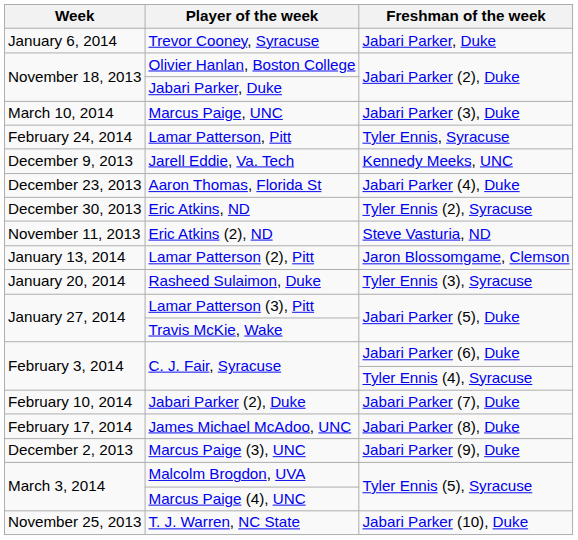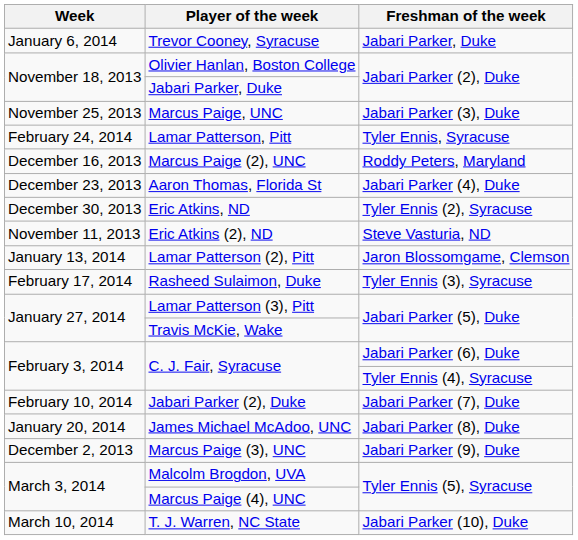 <table class="wikitable" border="1">
 <tr>
 <th>Week</th>
 <th>Player of the week</th>
 <th>Freshman of the week</th>
 </tr>
 <tr>
 <td>January 6, 2014</td>
 <td><a href='#'>Trevor Cooney</a>, <a href='#'>Syracuse</a></td>
 <td><a href='#'>Jabari Parker</a>, <a href='#'>Duke</a></td>
 </tr>
 <tr>
 <td rowspan=2 valign=middle>November 18, 2013</td>
 <td><a href='#'>Olivier Hanlan</a>, <a href='#'>Boston College</a></td>
 <td rowspan=2 valign=middle><a href='#'>Jabari Parker</a> (2), <a href='#'>Duke</a></td>
 </tr>
 <tr>
 <td><a href='#'>Jabari Parker</a>, <a href='#'>Duke</a></td>
 </tr>
 <tr>
-<td>March 10, 2014</td>
+<td>November 25, 2013</td>
 <td><a href='#'>Marcus Paige</a>, <a href='#'>UNC</a></td>
 <td><a href='#'>Jabari Parker</a> (3), <a href='#'>Duke</a></td>
 </tr>
 <tr>
 <td>February 24, 2014</td>
 <td><a href='#'>Lamar Patterson</a>, <a href='#'>Pitt</a></td>
 <td><a href='#'>Tyler Ennis</a>, <a href='#'>Syracuse</a></td>
 </tr>
 <tr>
-<td>December 9, 2013</td>
-<td><a href='#'>Jarell Eddie</a>, <a href='#'>Va. Tech</a></td>
-<td><a href='#'>Kennedy Meeks</a>, <a href='#'>UNC</a></td>
+<td>December 16, 2013</td>
+<td><a href='#'>Marcus Paige</a> (2), <a href='#'>UNC</a></td>
+<td><a href='#'>Roddy Peters</a>, <a href='#'>Maryland</a></td>
 </tr>
 <tr>
 <td>December 23, 2013</td>
 <td><a href='#'>Aaron Thomas</a>, <a href='#'>Florida St</a></td>
 <td><a href='#'>Jabari Parker</a> (4), <a href='#'>Duke</a></td>
 </tr>
 <tr>
 <td>December 30, 2013</td>
 <td><a href='#'>Eric Atkins</a>, <a href='#'>ND</a></td>
 <td><a href='#'>Tyler Ennis</a> (2), <a href='#'>Syracuse</a></td>
 </tr>
 <tr>
 <td>November 11, 2013</td>
 <td><a href='#'>Eric Atkins</a> (2), <a href='#'>ND</a></td>
 <td><a href='#'>Steve Vasturia</a>, <a href='#'>ND</a></td>
 </tr>
 <tr>
 <td>January 13, 2014</td>
 <td><a href='#'>Lamar Patterson</a> (2), <a href='#'>Pitt</a></td>
 <td><a href='#'>Jaron Blossomgame</a>, <a href='#'>Clemson</a></td>
 </tr>
 <tr>
-<td>January 20, 2014</td>
+<td>February 17, 2014</td>
 <td><a href='#'>Rasheed Sulaimon</a>, <a href='#'>Duke</a></td>
 <td><a href='#'>Tyler Ennis</a> (3), <a href='#'>Syracuse</a></td>
 </tr>
 <tr>
 <td rowspan=2 valign=middle>January 27, 2014</td>
 <td><a href='#'>Lamar Patterson</a> (3), <a href='#'>Pitt</a></td>
 <td rowspan=2 valign=middle><a href='#'>Jabari Parker</a> (5), <a href='#'>Duke</a></td>
 </tr>
 <tr>
 <td><a href='#'>Travis McKie</a>, <a href='#'>Wake</a></td>
 </tr>
 <tr>
 <td rowspan=2 valign=middle>February 3, 2014</td>
 <td rowspan=2 valign=middle><a href='#'>C. J. Fair</a>, <a href='#'>Syracuse</a></td>
 <td><a href='#'>Jabari Parker</a> (6), <a href='#'>Duke</a></td>
 </tr>
 <tr>
 <td><a href='#'>Tyler Ennis</a> (4), <a href='#'>Syracuse</a></td>
 </tr>
 <tr>
 <td>February 10, 2014</td>
 <td><a href='#'>Jabari Parker</a> (2), <a href='#'>Duke</a></td>
 <td><a href='#'>Jabari Parker</a> (7), <a href='#'>Duke</a></td>
 </tr>
 <tr>
-<td>February 17, 2014</td>
+<td>January 20, 2014</td>
 <td><a href='#'>James Michael McAdoo</a>, <a href='#'>UNC</a></td>
 <td><a href='#'>Jabari Parker</a> (8), <a href='#'>Duke</a></td>
 </tr>
 <tr>
 <td>December 2, 2013</td>
 <td><a href='#'>Marcus Paige</a> (3), <a href='#'>UNC</a></td>
 <td><a href='#'>Jabari Parker</a> (9), <a href='#'>Duke</a></td>
 </tr>
 <tr>
 <td rowspan=2 valign=middle>March 3, 2014</td>
 <td><a href='#'>Malcolm Brogdon</a>, <a href='#'>UVA</a></td>
 <td rowspan=2 valign=middle><a href='#'>Tyler Ennis</a> (5),  <a href='#'>Syracuse</a></td>
 </tr>
 <tr>
 <td><a href='#'>Marcus Paige</a> (4), <a href='#'>UNC</a></td>
 </tr>
 <tr>
-<td>November 25, 2013</td>
+<td>March 10, 2014</td>
 <td><a href='#'>T. J. Warren</a>, <a href='#'>NC State</a></td>
 <td><a href='#'>Jabari Parker</a> (10), <a href='#'>Duke</a></td>
 </tr>
 </table>
